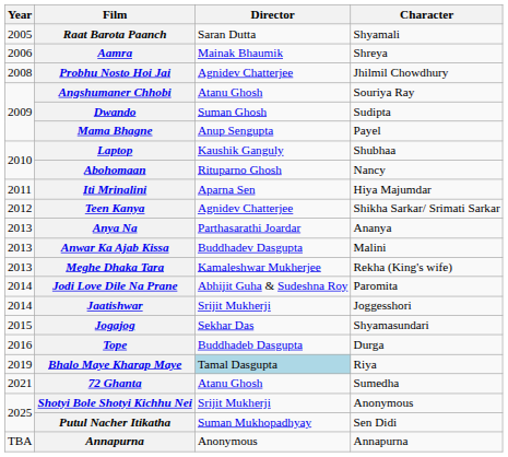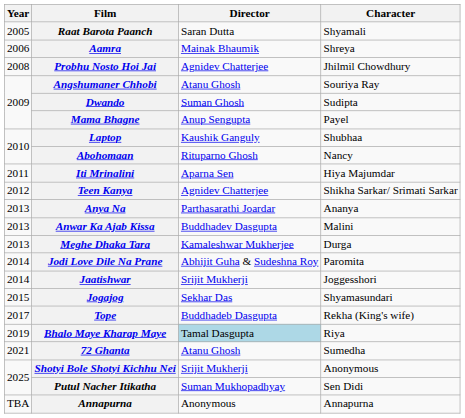 <table class="wikitable sortable">
 <tr>
 <th>Year</th>
 <th>Film</th>
 <th>Director</th>
 <th>Character</th>
 </tr>
 <tr>
 <td>2005</td>
 <th><em>Raat Barota Paanch</em></th>
 <td>Saran Dutta</td>
 <td>Shyamali</td>
 </tr>
 <tr>
 <td>2006</td>
 <th><em><a href='#'>Aamra</a></em></th>
 <td><a href='#'>Mainak Bhaumik</a></td>
 <td>Shreya</td>
 </tr>
 <tr>
 <td>2008</td>
 <th><em><a href='#'>Probhu Nosto Hoi Jai</a></em></th>
 <td><a href='#'>Agnidev Chatterjee</a></td>
 <td>Jhilmil Chowdhury</td>
 </tr>
 <tr>
 <td rowspan=3>2009</td>
 <th><em><a href='#'>Angshumaner Chhobi</a></em></th>
 <td><a href='#'>Atanu Ghosh</a></td>
 <td>Souriya Ray</td>
 </tr>
 <tr>
 <th><em><a href='#'>Dwando</a></em></th>
 <td><a href='#'>Suman Ghosh</a></td>
 <td>Sudipta</td>
 </tr>
 <tr>
 <th><em><a href='#'>Mama Bhagne</a></em></th>
 <td><a href='#'>Anup Sengupta</a></td>
 <td>Payel</td>
 </tr>
 <tr>
 <td rowspan=2>2010</td>
 <th><em><a href='#'>Laptop</a></em></th>
 <td><a href='#'>Kaushik Ganguly</a></td>
 <td>Shubhaa</td>
 </tr>
 <tr>
 <th><em><a href='#'>Abohomaan</a></em></th>
 <td><a href='#'>Rituparno Ghosh</a></td>
 <td>Nancy</td>
 </tr>
 <tr>
 <td rowspan=1>2011</td>
 <th><em><a href='#'>Iti Mrinalini</a></em></th>
 <td><a href='#'>Aparna Sen</a></td>
 <td>Hiya Majumdar</td>
 </tr>
 <tr>
 <td>2012</td>
 <th><em><a href='#'>Teen Kanya</a></em></th>
 <td><a href='#'>Agnidev Chatterjee</a></td>
 <td>Shikha Sarkar/ Srimati Sarkar</td>
 </tr>
 <tr>
 <td>2013</td>
 <th><em><a href='#'>Anya Na </a></em></th>
 <td><a href='#'>Parthasarathi Joardar</a></td>
 <td>Ananya</td>
 </tr>
 <tr>
 <td>2013</td>
 <th><em><a href='#'>Anwar Ka Ajab Kissa</a></em></th>
 <td><a href='#'>Buddhadev Dasgupta</a></td>
 <td>Malini</td>
 </tr>
 <tr>
 <td>2013</td>
 <th><em><a href='#'>Meghe Dhaka Tara</a></em></th>
 <td><a href='#'>Kamaleshwar Mukherjee</a></td>
-<td>Rekha (King's wife)</td>
+<td>Durga</td>
 </tr>
 <tr>
 <td>2014</td>
 <th><em><a href='#'>Jodi Love Dile Na Prane</a></em></th>
 <td><a href='#'>Abhijit Guha</a> & <a href='#'>Sudeshna Roy</a></td>
 <td>Paromita</td>
 </tr>
 <tr>
 <td>2014</td>
 <th><em><a href='#'>Jaatishwar</a></em></th>
 <td><a href='#'>Srijit Mukherji</a></td>
 <td>Joggesshori</td>
 </tr>
 <tr>
 <td>2015</td>
 <th><em><a href='#'>Jogajog</a></em></th>
 <td><a href='#'>Sekhar Das</a></td>
 <td>Shyamasundari</td>
 </tr>
 <tr>
-<td>2016</td>
+<td>2017</td>
 <th><em><a href='#'>Tope</a></em></th>
 <td><a href='#'>Buddhadeb Dasgupta</a></td>
-<td>Durga</td>
+<td>Rekha (King's wife)</td>
 </tr>
 <tr>
 <td>2019</td>
 <th><em><a href='#'>Bhalo Maye Kharap Maye</a></em></th>
 <td style="background: lightblue;">Tamal Dasgupta</td>
 <td>Riya</td>
 </tr>
 <tr>
 <td>2021</td>
 <th><em><a href='#'>72 Ghanta</a></em></th>
 <td><a href='#'>Atanu Ghosh</a></td>
 <td>Sumedha</td>
 </tr>
 <tr>
 <td rowspan=2>2025</td>
 <th><em><a href='#'>Shotyi Bole Shotyi Kichhu Nei</a></em></th>
 <td><a href='#'>Srijit Mukherji</a></td>
 <td>Anonymous</td>
 </tr>
 <tr>
 <th><em>Putul Nacher Itikatha</em></th>
 <td><a href='#'>Suman Mukhopadhyay</a></td>
 <td>Sen Didi</td>
 </tr>
 <tr>
 <td>TBA</td>
 <th><em>Annapurna </em></th>
 <td>Anonymous</td>
 <td>Annapurna</td>
 </tr>
 </table>
